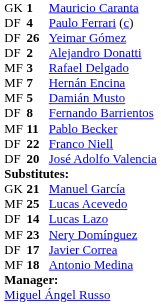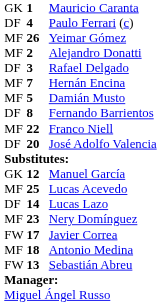 <table style="font-size:90%; margin:0.2em auto;" cellspacing="0" cellpadding="0">
 <tr>
 <th width="25"></th>
 <th width="25"></th>
 </tr>
 <tr>
 <td>GK</td>
 <td><strong>1</strong></td>
 <td> <a href='#'>Mauricio Caranta</a></td>
 </tr>
 <tr>
 <td>DF</td>
 <td><strong>4</strong></td>
 <td> <a href='#'>Paulo Ferrari</a> (<a href='#'>c</a>)</td>
 </tr>
 <tr>
-<td>DF</td>
+<td>MF</td>
 <td><strong>26</strong></td>
 <td> <a href='#'>Yeimar Gómez</a></td>
 </tr>
 <tr>
-<td>DF</td>
+<td>MF</td>
 <td><strong>2</strong></td>
 <td> <a href='#'>Alejandro Donatti</a></td>
 </tr>
 <tr>
-<td>MF</td>
+<td>DF</td>
 <td><strong>3</strong></td>
 <td> <a href='#'>Rafael Delgado</a></td>
 </tr>
 <tr>
 <td>MF</td>
 <td><strong>7</strong></td>
 <td> <a href='#'>Hernán Encina</a></td>
 </tr>
 <tr>
 <td>MF</td>
 <td><strong>5</strong></td>
 <td> <a href='#'>Damián Musto</a></td>
 </tr>
 <tr>
 <td>DF</td>
 <td><strong>8</strong></td>
 <td> <a href='#'>Fernando Barrientos</a></td>
 </tr>
 <tr>
 <td>MF</td>
-<td><strong>11</strong></td>
-<td> <a href='#'>Pablo Becker</a></td>
-<td></td>
-<td></td>
-</tr>
-<tr>
-<td>DF</td>
 <td><strong>22</strong></td>
 <td> <a href='#'>Franco Niell</a></td>
 <td></td>
 <td></td>
 </tr>
 <tr>
 <td>DF</td>
 <td><strong>20</strong></td>
 <td> <a href='#'>José Adolfo Valencia</a></td>
 <td></td>
 <td></td>
 </tr>
 <tr>
 <td colspan=3><strong>Substitutes:</strong></td>
 </tr>
 <tr>
 <td>GK</td>
-<td><strong>21</strong></td>
+<td><strong>12</strong></td>
 <td> <a href='#'>Manuel García</a></td>
 </tr>
 <tr>
 <td>MF</td>
 <td><strong>25</strong></td>
 <td> <a href='#'>Lucas Acevedo</a></td>
 </tr>
 <tr>
 <td>DF</td>
 <td><strong>14</strong></td>
 <td> <a href='#'>Lucas Lazo</a></td>
 </tr>
 <tr>
 <td>MF</td>
 <td><strong>23</strong></td>
 <td> <a href='#'>Nery Domínguez</a></td>
 </tr>
 <tr>
-<td>DF</td>
+<td>FW</td>
 <td><strong>17</strong></td>
 <td> <a href='#'>Javier Correa</a></td>
 <td></td>
 <td></td>
 </tr>
 <tr>
 <td>MF</td>
 <td><strong>18</strong></td>
 <td> <a href='#'>Antonio Medina</a></td>
 <td></td>
 <td></td>
 </tr>
 <tr>
+<td>FW</td>
+<td><strong>13</strong></td>
+<td> <a href='#'>Sebastián Abreu</a></td>
+<td></td>
+<td></td>
+</tr>
+<tr>
 <td colspan=3><strong>Manager:</strong></td>
 </tr>
 <tr>
 <td colspan=4> <a href='#'>Miguel Ángel Russo</a></td>
 </tr>
 </table>
